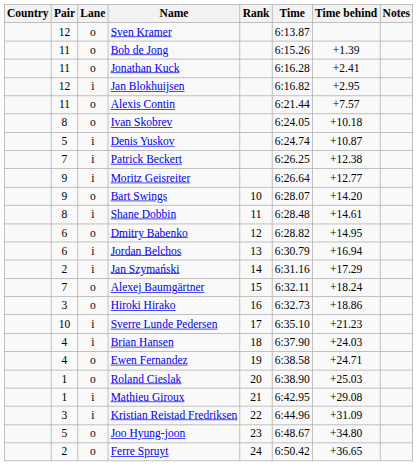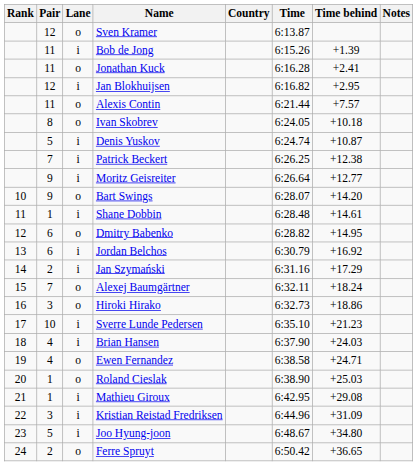 <table class="wikitable sortable" style="text-align:center">
 <tr>
-<th>Country</th>
+<th>Rank</th>
 <th>Pair</th>
 <th>Lane</th>
 <th>Name</th>
-<th>Rank</th>
+<th>Country</th>
 <th>Time</th>
 <th>Time behind</th>
 <th>Notes</th>
 </tr>
 <tr>
-<td align=left></td>
+<td></td>
 <td>12</td>
 <td>o</td>
 <td align=left><a href='#'>Sven Kramer</a></td>
-<td></td>
+<td align=left></td>
 <td>6:13.87</td>
 <td></td>
 <td></td>
 </tr>
 <tr>
+<td></td>
+<td>11</td>
+<td>i</td>
+<td align=left><a href='#'>Bob de Jong</a></td>
 <td align=left></td>
-<td>11</td>
-<td>o</td>
-<td align=left><a href='#'>Bob de Jong</a></td>
-<td></td>
 <td>6:15.26</td>
 <td>+1.39</td>
 <td></td>
 </tr>
 <tr>
-<td align=left></td>
+<td></td>
 <td>11</td>
 <td>o</td>
 <td align=left><a href='#'>Jonathan Kuck</a></td>
-<td></td>
+<td align=left></td>
 <td>6:16.28</td>
 <td>+2.41</td>
 <td></td>
 </tr>
 <tr>
-<td align=left></td>
+<td></td>
 <td>12</td>
 <td>i</td>
 <td align=left><a href='#'>Jan Blokhuijsen</a></td>
-<td></td>
+<td align=left></td>
 <td>6:16.82</td>
 <td>+2.95</td>
 <td></td>
 </tr>
 <tr>
-<td align=left></td>
+<td></td>
 <td>11</td>
 <td>o</td>
 <td align=left><a href='#'>Alexis Contin</a></td>
-<td></td>
+<td align=left></td>
 <td>6:21.44</td>
 <td>+7.57</td>
 <td></td>
 </tr>
 <tr>
-<td align=left></td>
+<td></td>
 <td>8</td>
 <td>o</td>
 <td align=left><a href='#'>Ivan Skobrev</a></td>
-<td></td>
+<td align=left></td>
 <td>6:24.05</td>
 <td>+10.18</td>
 <td></td>
 </tr>
 <tr>
-<td align=left></td>
+<td></td>
 <td>5</td>
 <td>i</td>
 <td align=left><a href='#'>Denis Yuskov</a></td>
-<td></td>
+<td align=left></td>
 <td>6:24.74</td>
 <td>+10.87</td>
 <td></td>
 </tr>
 <tr>
-<td align=left></td>
+<td></td>
 <td>7</td>
 <td>i</td>
 <td align=left><a href='#'>Patrick Beckert</a></td>
-<td></td>
+<td align=left></td>
 <td>6:26.25</td>
 <td>+12.38</td>
 <td></td>
 </tr>
 <tr>
-<td align=left></td>
+<td></td>
 <td>9</td>
 <td>i</td>
 <td align=left><a href='#'>Moritz Geisreiter</a></td>
-<td></td>
+<td align=left></td>
 <td>6:26.64</td>
 <td>+12.77</td>
 <td></td>
 </tr>
 <tr>
-<td align=left></td>
+<td>10</td>
 <td>9</td>
 <td>o</td>
 <td align=left><a href='#'>Bart Swings</a></td>
-<td>10</td>
+<td align=left></td>
 <td>6:28.07</td>
 <td>+14.20</td>
 <td></td>
 </tr>
 <tr>
-<td align=left></td>
-<td>8</td>
+<td>11</td>
+<td>1</td>
 <td>i</td>
 <td align=left><a href='#'>Shane Dobbin</a></td>
-<td>11</td>
+<td align=left></td>
 <td>6:28.48</td>
 <td>+14.61</td>
 <td></td>
 </tr>
 <tr>
-<td align=left></td>
+<td>12</td>
 <td>6</td>
 <td>o</td>
 <td align=left><a href='#'>Dmitry Babenko</a></td>
-<td>12</td>
+<td align=left></td>
 <td>6:28.82</td>
 <td>+14.95</td>
 <td></td>
 </tr>
 <tr>
-<td align=left></td>
+<td>13</td>
 <td>6</td>
 <td>i</td>
 <td align=left><a href='#'>Jordan Belchos</a></td>
-<td>13</td>
+<td align=left></td>
 <td>6:30.79</td>
-<td>+16.94</td>
+<td>+16.92</td>
 <td></td>
 </tr>
 <tr>
-<td align=left></td>
+<td>14</td>
 <td>2</td>
 <td>i</td>
 <td align=left><a href='#'>Jan Szymański</a></td>
-<td>14</td>
+<td align=left></td>
 <td>6:31.16</td>
 <td>+17.29</td>
 <td></td>
 </tr>
 <tr>
-<td align=left></td>
+<td>15</td>
 <td>7</td>
 <td>o</td>
 <td align=left><a href='#'>Alexej Baumgärtner</a></td>
-<td>15</td>
+<td align=left></td>
 <td>6:32.11</td>
 <td>+18.24</td>
 <td></td>
 </tr>
 <tr>
-<td align=left></td>
+<td>16</td>
 <td>3</td>
 <td>o</td>
 <td align=left><a href='#'>Hiroki Hirako</a></td>
-<td>16</td>
+<td align=left></td>
 <td>6:32.73</td>
 <td>+18.86</td>
 <td></td>
 </tr>
 <tr>
-<td align=left></td>
+<td>17</td>
 <td>10</td>
 <td>i</td>
 <td align=left><a href='#'>Sverre Lunde Pedersen</a></td>
-<td>17</td>
+<td align=left></td>
 <td>6:35.10</td>
 <td>+21.23</td>
 <td></td>
 </tr>
 <tr>
-<td align=left></td>
+<td>18</td>
 <td>4</td>
 <td>i</td>
 <td align=left><a href='#'>Brian Hansen</a></td>
-<td>18</td>
+<td align=left></td>
 <td>6:37.90</td>
 <td>+24.03</td>
 <td></td>
 </tr>
 <tr>
-<td align=left></td>
+<td>19</td>
 <td>4</td>
 <td>o</td>
 <td align=left><a href='#'>Ewen Fernandez</a></td>
-<td>19</td>
+<td align=left></td>
 <td>6:38.58</td>
 <td>+24.71</td>
 <td></td>
 </tr>
 <tr>
-<td align=left></td>
+<td>20</td>
 <td>1</td>
 <td>o</td>
 <td align=left><a href='#'>Roland Cieslak</a></td>
-<td>20</td>
+<td align=left></td>
 <td>6:38.90</td>
 <td>+25.03</td>
 <td></td>
 </tr>
 <tr>
-<td align=left></td>
+<td>21</td>
 <td>1</td>
 <td>i</td>
 <td align=left><a href='#'>Mathieu Giroux</a></td>
-<td>21</td>
+<td align=left></td>
 <td>6:42.95</td>
 <td>+29.08</td>
 <td></td>
 </tr>
 <tr>
-<td align=left></td>
+<td>22</td>
 <td>3</td>
 <td>i</td>
 <td align=left><a href='#'>Kristian Reistad Fredriksen</a></td>
-<td>22</td>
+<td align=left></td>
 <td>6:44.96</td>
 <td>+31.09</td>
 <td></td>
 </tr>
 <tr>
+<td>23</td>
+<td>5</td>
+<td>i</td>
+<td align=left><a href='#'>Joo Hyung-joon</a></td>
 <td align=left></td>
-<td>5</td>
-<td>o</td>
-<td align=left><a href='#'>Joo Hyung-joon</a></td>
-<td>23</td>
 <td>6:48.67</td>
 <td>+34.80</td>
 <td></td>
 </tr>
 <tr>
-<td align=left></td>
+<td>24</td>
 <td>2</td>
 <td>o</td>
 <td align=left><a href='#'>Ferre Spruyt</a></td>
-<td>24</td>
+<td align=left></td>
 <td>6:50.42</td>
 <td>+36.65</td>
 <td></td>
 </tr>
 </table>
